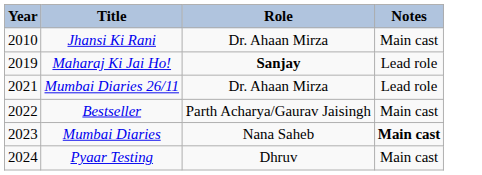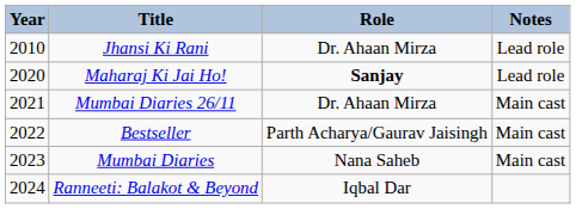 <table class="wikitable sortable" style=text-align:center>
 <tr>
 <th style=background:#B0C4DE>Year</th>
 <th style=background:#B0C4DE>Title</th>
 <th style=background:#B0C4DE>Role</th>
 <th style=background:#B0C4DE>Notes</th>
 </tr>
 <tr>
 <td>2010</td>
 <td><em><a href='#'>Jhansi Ki Rani</a></em></td>
 <td>Dr. Ahaan Mirza</td>
-<td>Main cast</td>
+<td>Lead role</td>
 </tr>
 <tr>
-<td>2019</td>
+<td>2020</td>
 <td><em><a href='#'>Maharaj Ki Jai Ho!</a></em></td>
 <td><strong>Sanjay</strong></td>
 <td>Lead role</td>
 </tr>
 <tr>
 <td>2021</td>
 <td><em><a href='#'>Mumbai Diaries 26/11</a></em></td>
 <td>Dr. Ahaan Mirza</td>
-<td>Lead role</td>
+<td>Main cast</td>
 </tr>
 <tr>
 <td>2022</td>
 <td><em><a href='#'>Bestseller</a></em></td>
 <td>Parth Acharya/Gaurav Jaisingh</td>
 <td>Main cast</td>
 </tr>
 <tr>
 <td>2023</td>
 <td><em><a href='#'> Mumbai Diaries</a></em></td>
 <td>Nana Saheb</td>
-<td><strong>Main cast</strong></td>
+<td>Main cast</td>
 </tr>
 <tr>
 <td>2024</td>
-<td><em><a href='#'>Pyaar Testing</a></em></td>
-<td>Dhruv</td>
-<td>Main cast</td>
+<td><em><a href='#'>Ranneeti: Balakot & Beyond</a></em></td>
+<td>Iqbal Dar</td>
+<td></td>
 </tr>
 </table>
